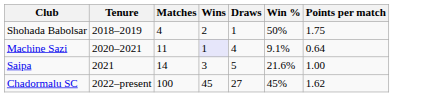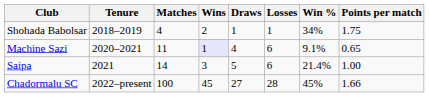 <table class="wikitable">
 <tr>
 <th>Club</th>
 <th>Tenure</th>
 <th>Matches</th>
 <th>Wins</th>
 <th>Draws</th>
+<th>Losses</th>
 <th>Win %</th>
 <th>Points per match</th>
 </tr>
 <tr>
 <td>Shohada Babolsar</td>
 <td>2018–2019</td>
 <td>4</td>
 <td>2</td>
 <td>1</td>
-<td>50%</td>
+<td>1</td>
+<td>34%</td>
 <td>1.75</td>
 </tr>
 <tr>
 <td><a href='#'>Machine Sazi</a></td>
 <td>2020–2021</td>
 <td>11</td>
 <td style="background: lavender;">1</td>
 <td>4</td>
+<td>6</td>
 <td>9.1%</td>
-<td>0.64</td>
+<td>0.65</td>
 </tr>
 <tr>
 <td><a href='#'>Saipa</a></td>
 <td>2021</td>
 <td>14</td>
 <td>3</td>
 <td>5</td>
-<td>21.6%</td>
+<td>6</td>
+<td>21.4%</td>
 <td>1.00</td>
 </tr>
 <tr>
 <td><a href='#'>Chadormalu SC</a></td>
 <td>2022–present</td>
 <td>100</td>
 <td>45</td>
 <td>27</td>
+<td>28</td>
 <td>45%</td>
-<td>1.62</td>
+<td>1.66</td>
 </tr>
 </table>
